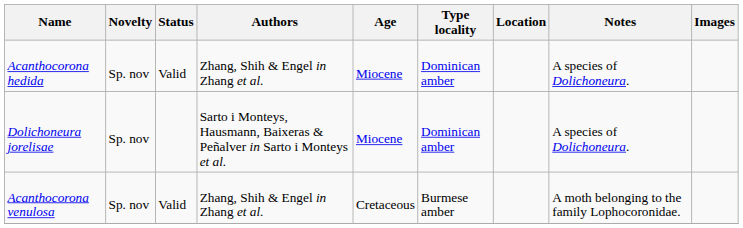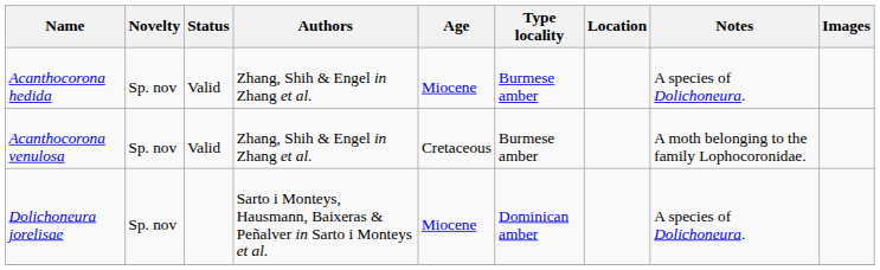 <table class="wikitable sortable" align="center" width="70%">
 <tr>
 <th>Name</th>
 <th>Novelty</th>
 <th>Status</th>
 <th>Authors</th>
 <th>Age</th>
 <th>Type locality</th>
 <th>Location</th>
 <th>Notes</th>
 <th>Images</th>
 </tr>
 <tr>
 <td><br><em><a href='#'>Acanthocorona hedida</a></em></td>
 <td><br>Sp. nov</td>
 <td><br>Valid</td>
 <td><br>Zhang, Shih & Engel <em>in</em> Zhang <em>et al.</em></td>
 <td><br><a href='#'>Miocene</a></td>
-<td><br><a href='#'>Dominican amber</a></td>
-<td><br></td>
-<td><br>A species of <em><a href='#'>Dolichoneura</a></em>.</td>
-<td></td>
-</tr>
-<tr>
-<td><br><em><a href='#'>Dolichoneura jorelisae</a></em></td>
-<td><br>Sp. nov</td>
-<td></td>
-<td><br>Sarto i Monteys, Hausmann, Baixeras & Peñalver <em>in</em> Sarto i Monteys <em>et al.</em></td>
-<td><br><a href='#'>Miocene</a></td>
-<td><br><a href='#'>Dominican amber</a></td>
+<td><br><a href='#'>Burmese amber</a></td>
 <td><br></td>
 <td><br>A species of <em><a href='#'>Dolichoneura</a></em>.</td>
 <td></td>
 </tr>
 <tr>
 <td><br><em><a href='#'>Acanthocorona venulosa</a></em></td>
 <td><br>Sp. nov</td>
 <td><br>Valid</td>
 <td><br>Zhang, Shih & Engel <em>in</em> Zhang <em>et al.</em></td>
 <td><br>Cretaceous</td>
 <td><br>Burmese amber</td>
 <td><br></td>
 <td><br>A moth belonging to the family Lophocoronidae.</td>
 <td></td>
 </tr>
 <tr>
+<td><br><em><a href='#'>Dolichoneura jorelisae</a></em></td>
+<td><br>Sp. nov</td>
+<td></td>
+<td><br>Sarto i Monteys, Hausmann, Baixeras & Peñalver <em>in</em> Sarto i Monteys <em>et al.</em></td>
+<td><br><a href='#'>Miocene</a></td>
+<td><br><a href='#'>Dominican amber</a></td>
+<td><br></td>
+<td><br>A species of <em><a href='#'>Dolichoneura</a></em>.</td>
+<td></td>
+</tr>
+<tr>
 </tr>
 </table>
